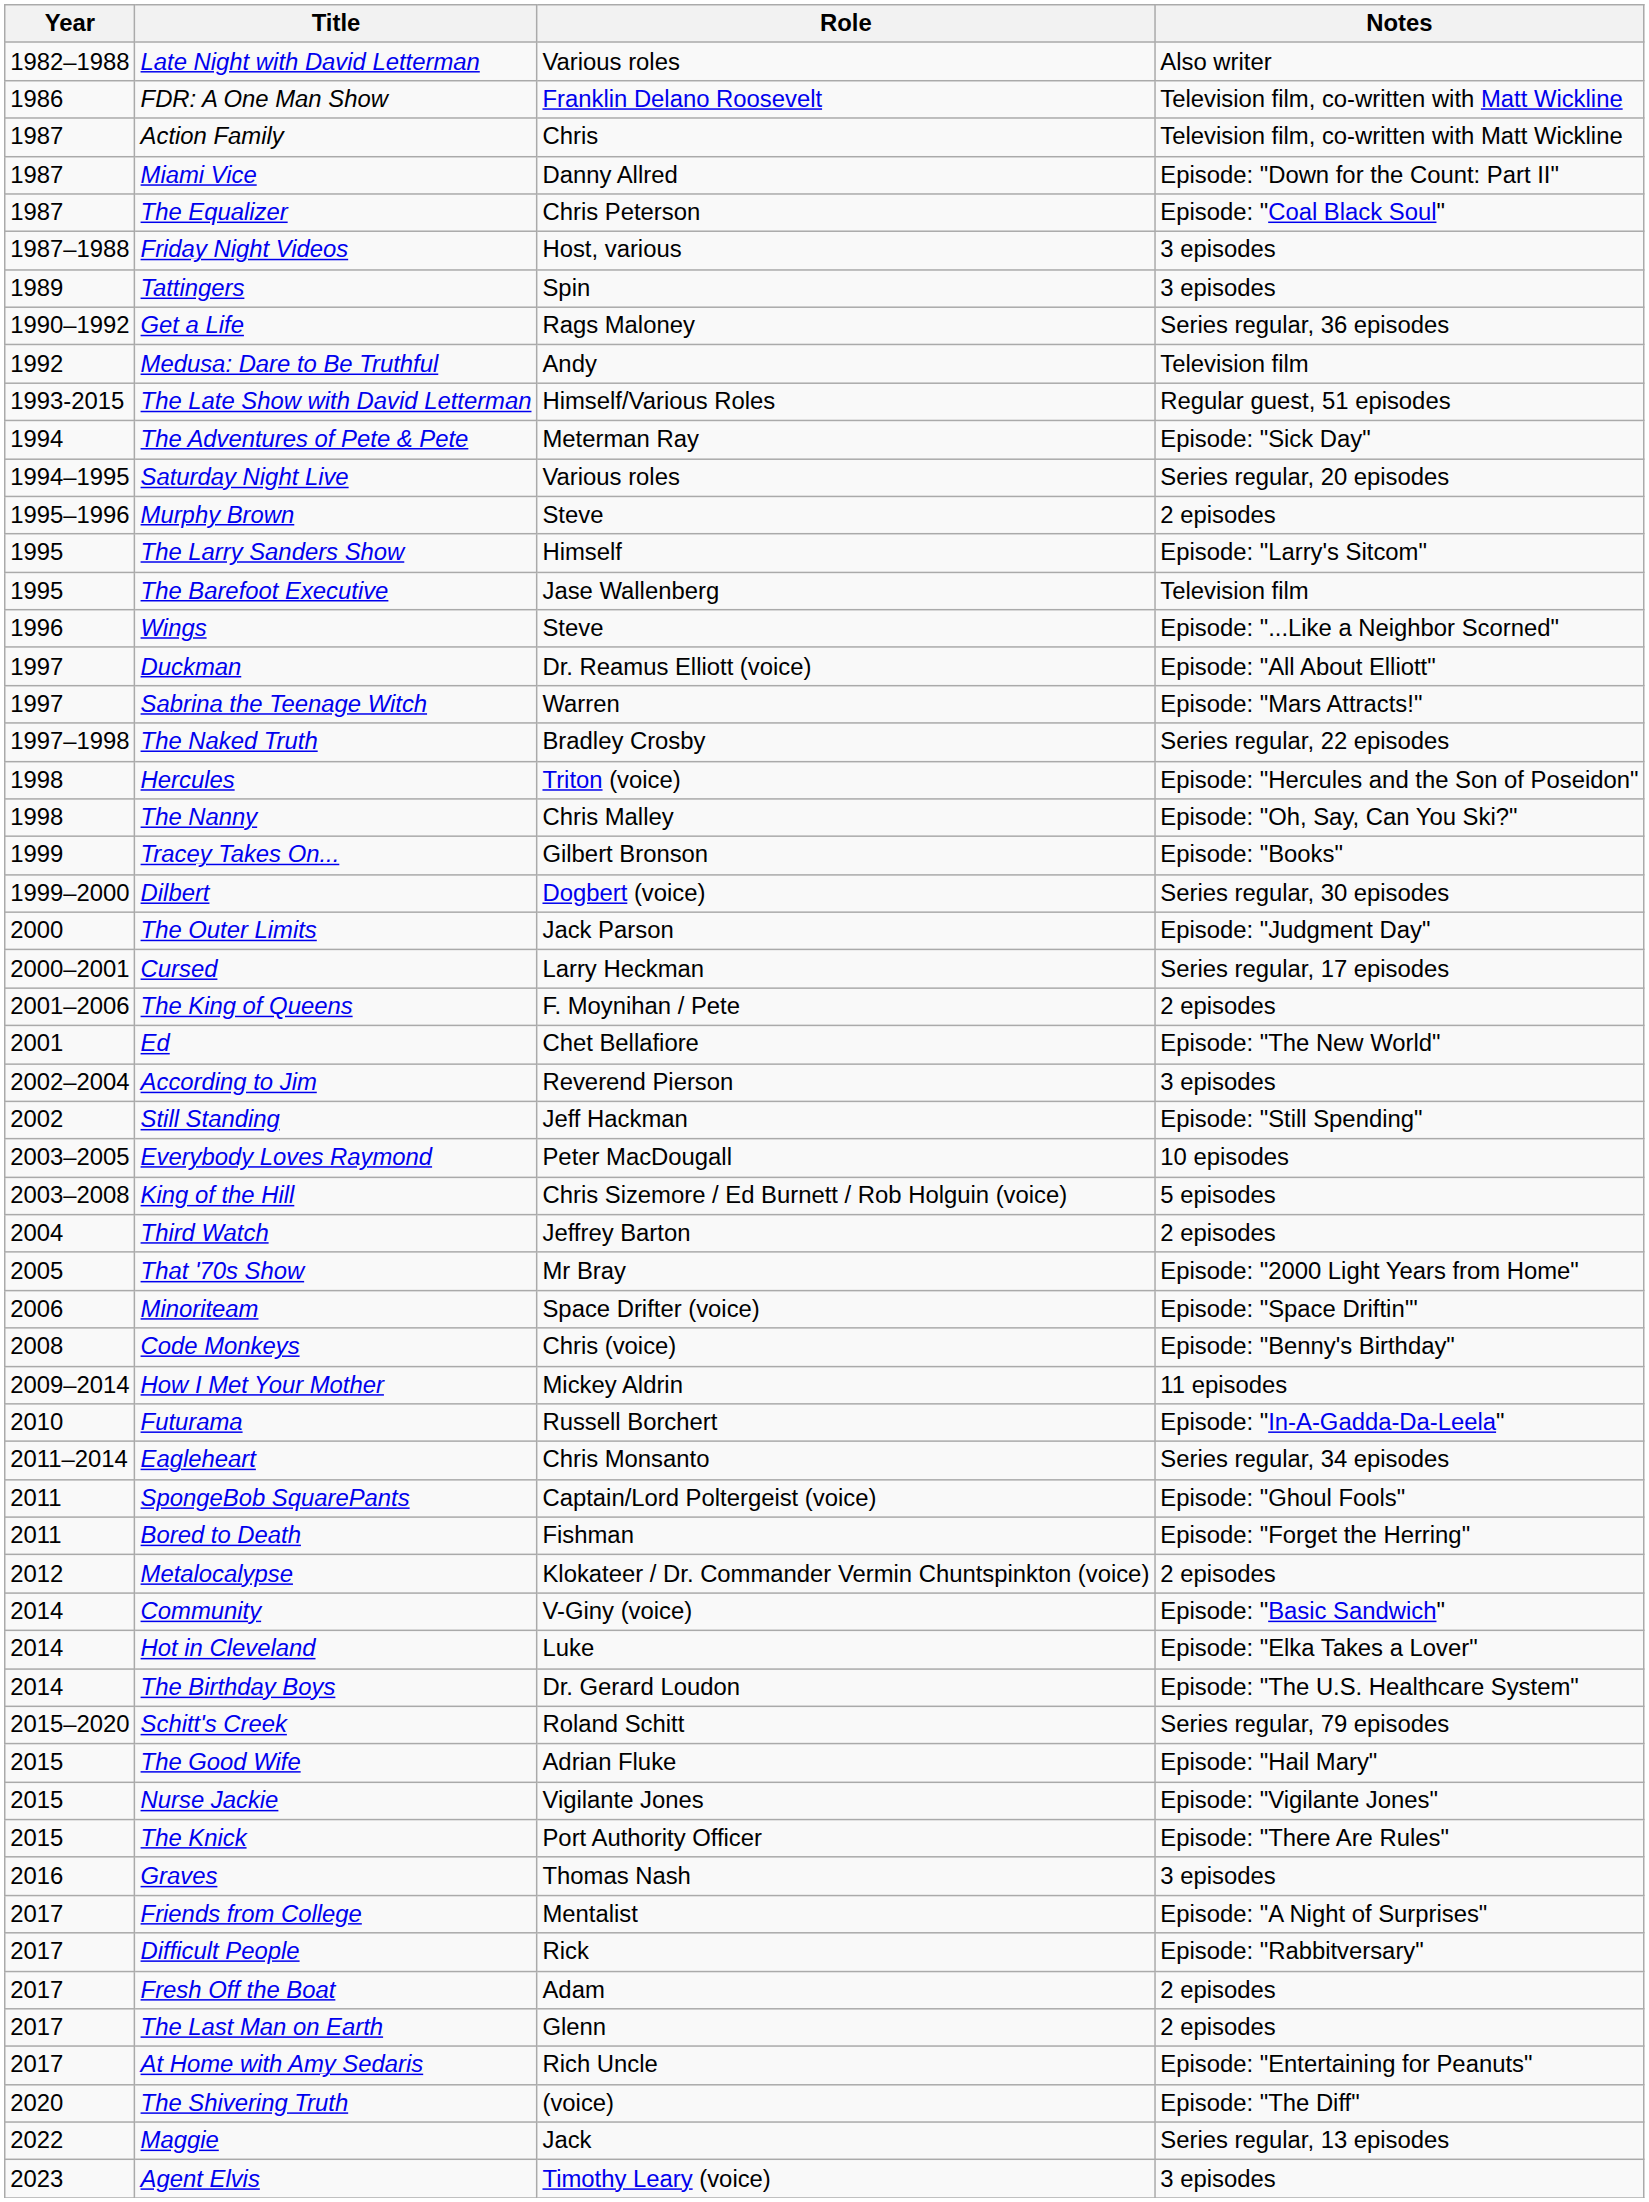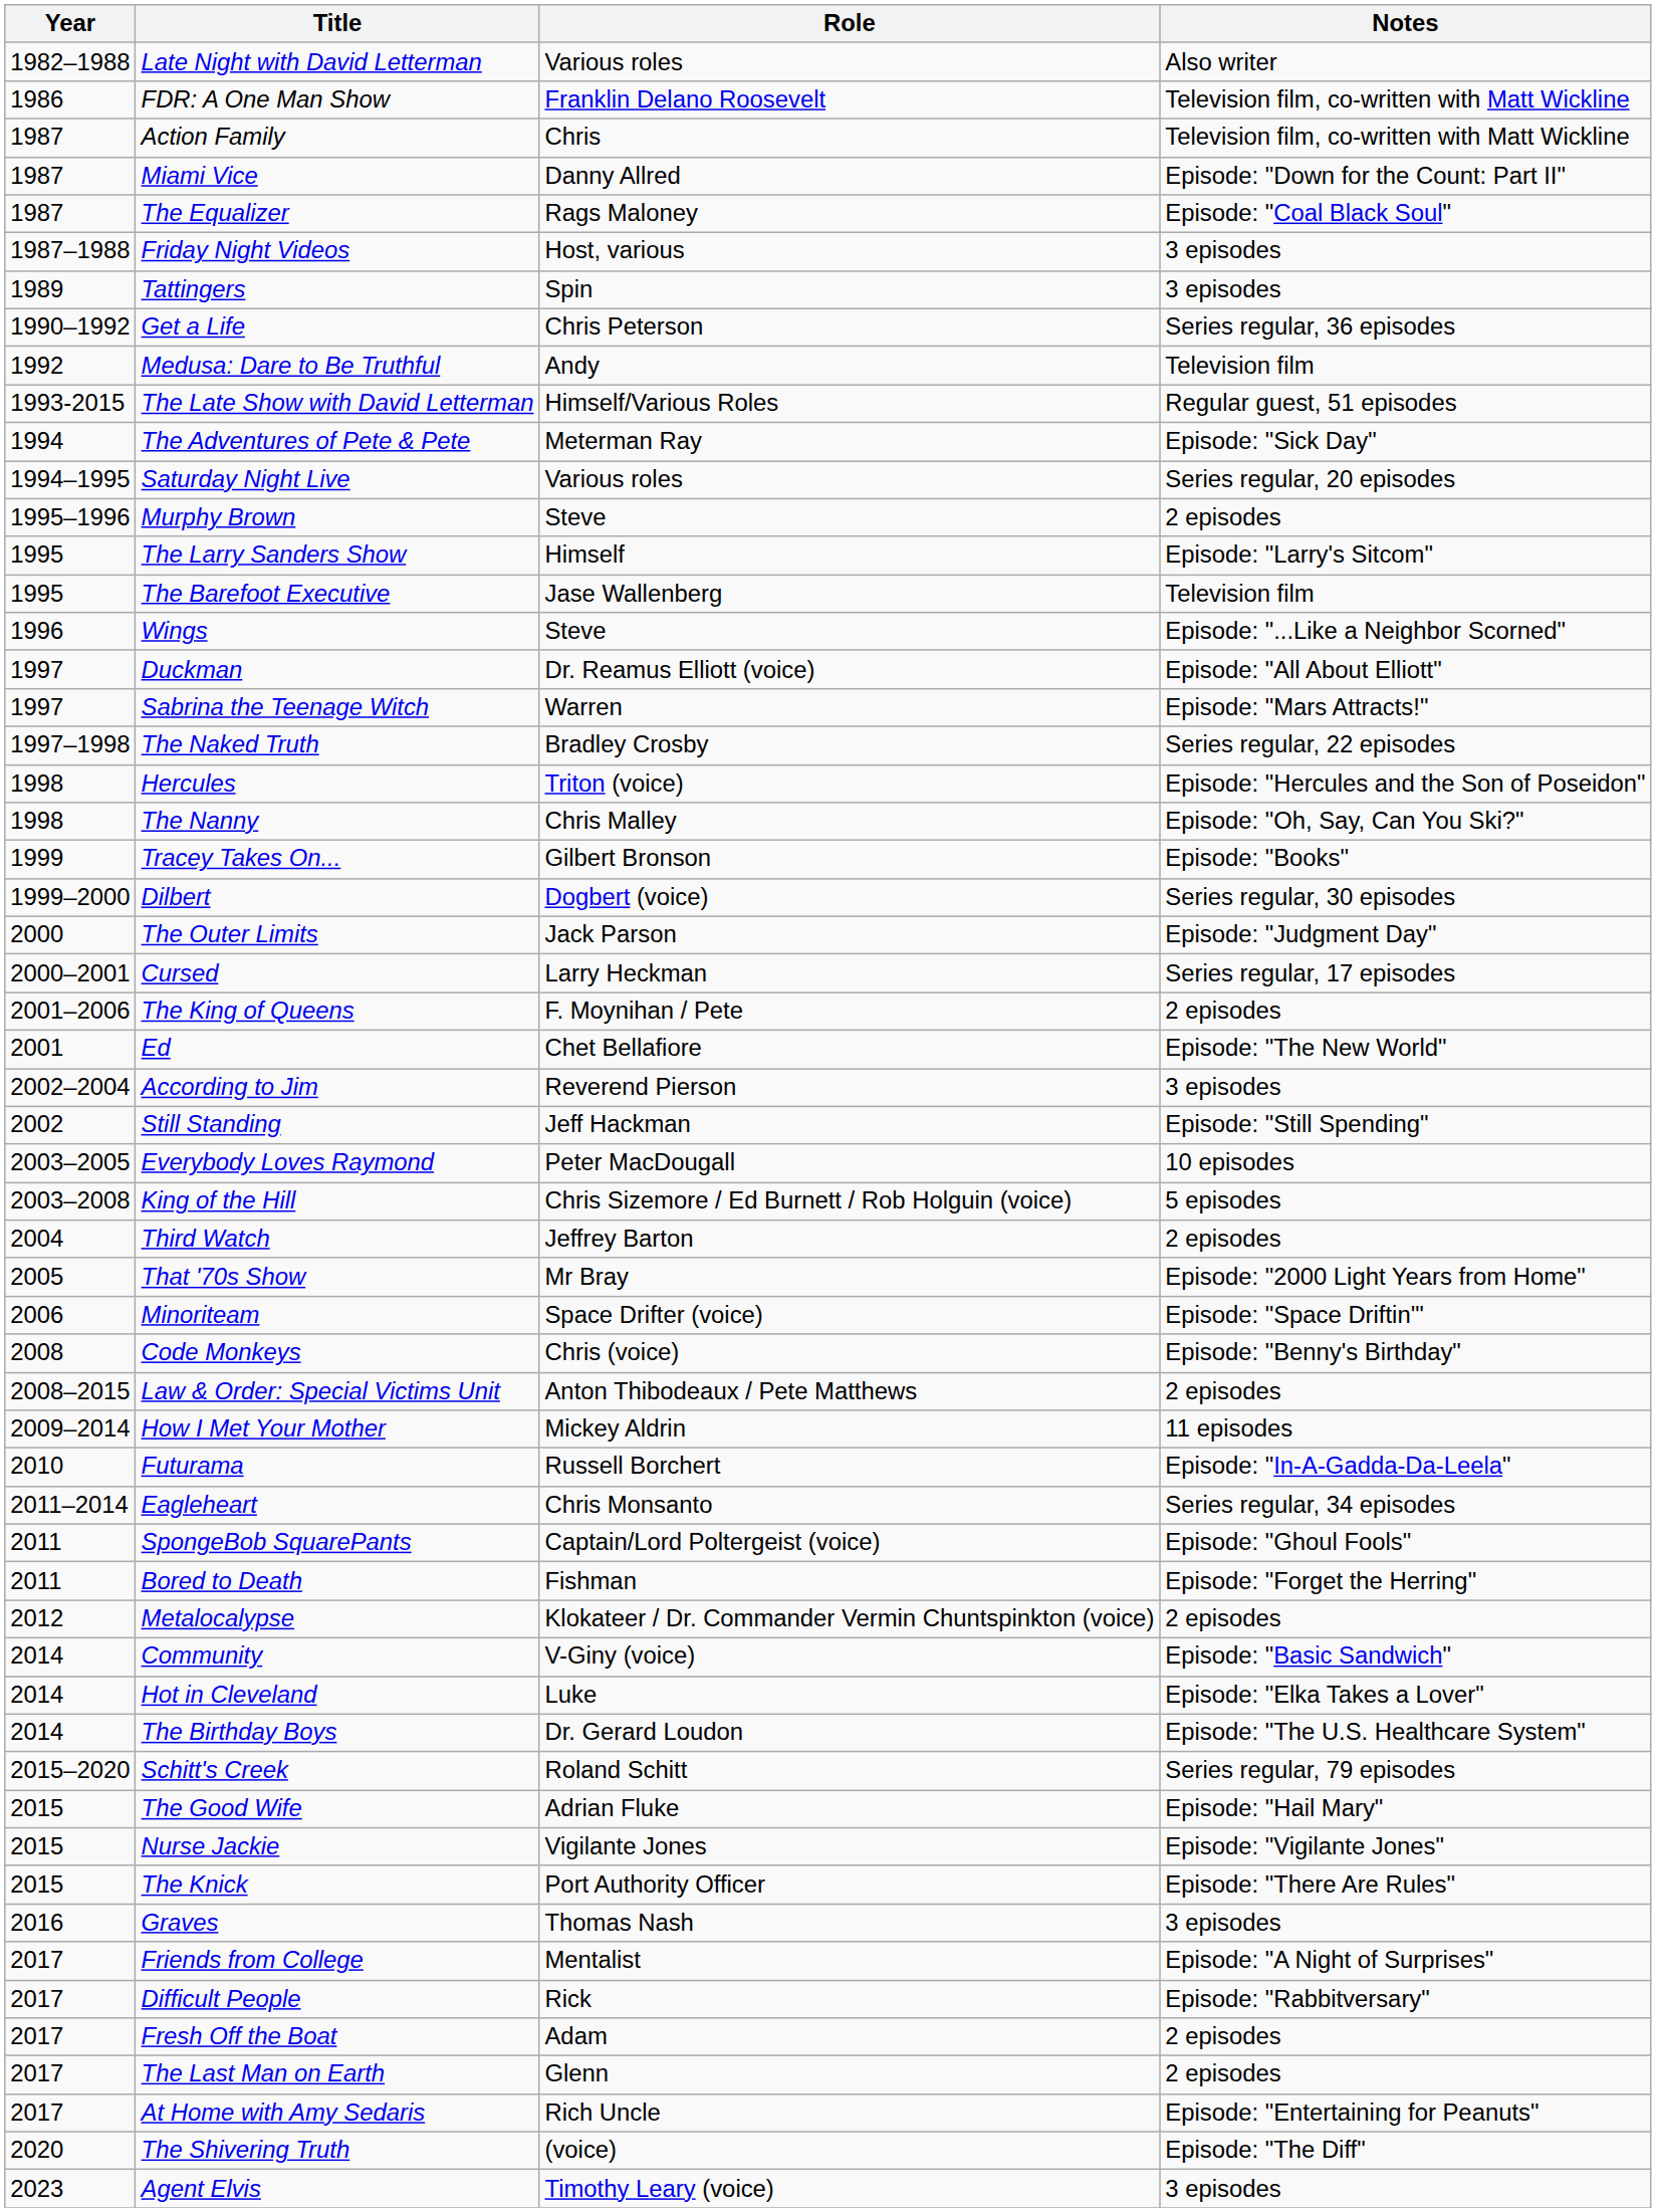 <table class="wikitable sortable">
 <tr>
 <th>Year</th>
 <th>Title</th>
 <th>Role</th>
 <th>Notes</th>
 </tr>
 <tr>
 <td>1982–1988</td>
 <td><em><a href='#'>Late Night with David Letterman</a></em></td>
 <td>Various roles</td>
 <td>Also writer</td>
 </tr>
 <tr>
 <td>1986</td>
 <td><em>FDR: A One Man Show</em></td>
 <td><a href='#'>Franklin Delano Roosevelt</a></td>
 <td>Television film, co-written with <a href='#'>Matt Wickline</a></td>
 </tr>
 <tr>
 <td>1987</td>
 <td><em>Action Family</em></td>
 <td>Chris</td>
 <td>Television film, co-written with Matt Wickline</td>
 </tr>
 <tr>
 <td>1987</td>
 <td><em><a href='#'>Miami Vice</a></em></td>
 <td>Danny Allred</td>
 <td>Episode: "Down for the Count: Part II"</td>
 </tr>
 <tr>
 <td>1987</td>
 <td><em><a href='#'>The Equalizer</a></em></td>
-<td>Chris Peterson</td>
+<td>Rags Maloney</td>
 <td>Episode: "<a href='#'>Coal Black Soul</a>"</td>
 </tr>
 <tr>
 <td>1987–1988</td>
 <td><em><a href='#'>Friday Night Videos</a></em></td>
 <td>Host, various</td>
 <td>3 episodes</td>
 </tr>
 <tr>
 <td>1989</td>
 <td><em><a href='#'>Tattingers</a></em></td>
 <td>Spin</td>
 <td>3 episodes</td>
 </tr>
 <tr>
 <td>1990–1992</td>
 <td><em><a href='#'>Get a Life</a></em></td>
-<td>Rags Maloney</td>
+<td>Chris Peterson</td>
 <td>Series regular, 36 episodes</td>
 </tr>
 <tr>
 <td>1992</td>
 <td><em><a href='#'>Medusa: Dare to Be Truthful</a></em></td>
 <td>Andy</td>
 <td>Television film</td>
 </tr>
 <tr>
 <td>1993-2015</td>
 <td><em><a href='#'>The Late Show with David Letterman</a></em></td>
 <td>Himself/Various Roles</td>
 <td>Regular guest, 51 episodes</td>
 </tr>
 <tr>
 <td>1994</td>
 <td><em><a href='#'>The Adventures of Pete & Pete</a></em></td>
 <td>Meterman Ray</td>
 <td>Episode: "Sick Day"</td>
 </tr>
 <tr>
 <td>1994–1995</td>
 <td><em><a href='#'>Saturday Night Live</a></em></td>
 <td>Various roles</td>
 <td>Series regular, 20 episodes</td>
 </tr>
 <tr>
 <td>1995–1996</td>
 <td><em><a href='#'>Murphy Brown</a></em></td>
 <td>Steve</td>
 <td>2 episodes</td>
 </tr>
 <tr>
 <td>1995</td>
 <td><em><a href='#'>The Larry Sanders Show</a></em></td>
 <td>Himself</td>
 <td>Episode: "Larry's Sitcom"</td>
 </tr>
 <tr>
 <td>1995</td>
 <td><em><a href='#'>The Barefoot Executive</a></em></td>
 <td>Jase Wallenberg</td>
 <td>Television film</td>
 </tr>
 <tr>
 <td>1996</td>
 <td><em><a href='#'>Wings</a></em></td>
 <td>Steve</td>
 <td>Episode: "...Like a Neighbor Scorned"</td>
 </tr>
 <tr>
 <td>1997</td>
 <td><em><a href='#'>Duckman</a></em></td>
 <td>Dr. Reamus Elliott (voice)</td>
 <td>Episode: "All About Elliott"</td>
 </tr>
 <tr>
 <td>1997</td>
 <td><em><a href='#'>Sabrina the Teenage Witch</a></em></td>
 <td>Warren</td>
 <td>Episode: "Mars Attracts!"</td>
 </tr>
 <tr>
 <td>1997–1998</td>
 <td><em><a href='#'>The Naked Truth</a></em></td>
 <td>Bradley Crosby</td>
 <td>Series regular, 22 episodes</td>
 </tr>
 <tr>
 <td>1998</td>
 <td><em><a href='#'>Hercules</a></em></td>
 <td><a href='#'>Triton</a> (voice)</td>
 <td>Episode: "Hercules and the Son of Poseidon"</td>
 </tr>
 <tr>
 <td>1998</td>
 <td><em><a href='#'>The Nanny</a></em></td>
 <td>Chris Malley</td>
 <td>Episode: "Oh, Say, Can You Ski?"</td>
 </tr>
 <tr>
 <td>1999</td>
 <td><em><a href='#'>Tracey Takes On...</a></em></td>
 <td>Gilbert Bronson</td>
 <td>Episode: "Books"</td>
 </tr>
 <tr>
 <td>1999–2000</td>
 <td><em><a href='#'>Dilbert</a></em></td>
 <td><a href='#'>Dogbert</a> (voice)</td>
 <td>Series regular, 30 episodes</td>
 </tr>
 <tr>
 <td>2000</td>
 <td><em><a href='#'>The Outer Limits</a></em></td>
 <td>Jack Parson</td>
 <td>Episode: "Judgment Day"</td>
 </tr>
 <tr>
 <td>2000–2001</td>
 <td><em><a href='#'>Cursed</a></em></td>
 <td>Larry Heckman</td>
 <td>Series regular, 17 episodes</td>
 </tr>
 <tr>
 <td>2001–2006</td>
 <td><em><a href='#'>The King of Queens</a></em></td>
 <td>F. Moynihan / Pete</td>
 <td>2 episodes</td>
 </tr>
 <tr>
 <td>2001</td>
 <td><em><a href='#'>Ed</a></em></td>
 <td>Chet Bellafiore</td>
 <td>Episode: "The New World"</td>
 </tr>
 <tr>
 <td>2002–2004</td>
 <td><em><a href='#'>According to Jim</a></em></td>
 <td>Reverend Pierson</td>
 <td>3 episodes</td>
 </tr>
 <tr>
 <td>2002</td>
 <td><em><a href='#'>Still Standing</a></em></td>
 <td>Jeff Hackman</td>
 <td>Episode: "Still Spending"</td>
 </tr>
 <tr>
 <td>2003–2005</td>
 <td><em><a href='#'>Everybody Loves Raymond</a></em></td>
 <td>Peter MacDougall</td>
 <td>10 episodes</td>
 </tr>
 <tr>
 <td>2003–2008</td>
 <td><em><a href='#'>King of the Hill</a></em></td>
 <td>Chris Sizemore / Ed Burnett / Rob Holguin (voice)</td>
 <td>5 episodes</td>
 </tr>
 <tr>
 <td>2004</td>
 <td><em><a href='#'>Third Watch</a></em></td>
 <td>Jeffrey Barton</td>
 <td>2 episodes</td>
 </tr>
 <tr>
 <td>2005</td>
 <td><em><a href='#'>That '70s Show</a></em></td>
 <td>Mr Bray</td>
 <td>Episode: "2000 Light Years from Home"</td>
 </tr>
 <tr>
 <td>2006</td>
 <td><em><a href='#'>Minoriteam</a></em></td>
 <td>Space Drifter (voice)</td>
 <td>Episode: "Space Driftin'"</td>
 </tr>
 <tr>
 <td>2008</td>
 <td><em><a href='#'>Code Monkeys</a></em></td>
 <td>Chris (voice)</td>
 <td>Episode: "Benny's Birthday"</td>
 </tr>
 <tr>
+<td>2008–2015</td>
+<td><em><a href='#'>Law & Order: Special Victims Unit</a></em></td>
+<td>Anton Thibodeaux / Pete Matthews</td>
+<td>2 episodes</td>
+</tr>
+<tr>
 <td>2009–2014</td>
 <td><em><a href='#'>How I Met Your Mother</a></em></td>
 <td>Mickey Aldrin</td>
 <td>11 episodes</td>
 </tr>
 <tr>
 <td>2010</td>
 <td><em><a href='#'>Futurama</a></em></td>
 <td>Russell Borchert</td>
 <td>Episode: "<a href='#'>In-A-Gadda-Da-Leela</a>"</td>
 </tr>
 <tr>
 <td>2011–2014</td>
 <td><em><a href='#'>Eagleheart</a></em></td>
 <td>Chris Monsanto</td>
 <td>Series regular, 34 episodes</td>
 </tr>
 <tr>
 <td>2011</td>
 <td><em><a href='#'>SpongeBob SquarePants</a></em></td>
 <td>Captain/Lord Poltergeist (voice)</td>
 <td>Episode: "Ghoul Fools"</td>
 </tr>
 <tr>
 <td>2011</td>
 <td><em><a href='#'>Bored to Death</a></em></td>
 <td>Fishman</td>
 <td>Episode: "Forget the Herring"</td>
 </tr>
 <tr>
 <td>2012</td>
 <td><em><a href='#'>Metalocalypse</a></em></td>
 <td>Klokateer / Dr. Commander Vermin Chuntspinkton (voice)</td>
 <td>2 episodes</td>
 </tr>
 <tr>
 <td>2014</td>
 <td><em><a href='#'>Community</a></em></td>
 <td>V-Giny (voice)</td>
 <td>Episode: "<a href='#'>Basic Sandwich</a>"</td>
 </tr>
 <tr>
 <td>2014</td>
 <td><em><a href='#'>Hot in Cleveland</a></em></td>
 <td>Luke</td>
 <td>Episode: "Elka Takes a Lover"</td>
 </tr>
 <tr>
 <td>2014</td>
 <td><em><a href='#'>The Birthday Boys</a></em></td>
 <td>Dr. Gerard Loudon</td>
 <td>Episode: "The U.S. Healthcare System"</td>
 </tr>
 <tr>
 <td>2015–2020</td>
 <td><em><a href='#'>Schitt's Creek</a></em></td>
 <td>Roland Schitt</td>
 <td>Series regular, 79 episodes</td>
 </tr>
 <tr>
 <td>2015</td>
 <td><em><a href='#'>The Good Wife</a></em></td>
 <td>Adrian Fluke</td>
 <td>Episode: "Hail Mary"</td>
 </tr>
 <tr>
 <td>2015</td>
 <td><em><a href='#'>Nurse Jackie</a></em></td>
 <td>Vigilante Jones</td>
 <td>Episode: "Vigilante Jones"</td>
 </tr>
 <tr>
 <td>2015</td>
 <td><em><a href='#'>The Knick</a></em></td>
 <td>Port Authority Officer</td>
 <td>Episode: "There Are Rules"</td>
 </tr>
 <tr>
 <td>2016</td>
 <td><em><a href='#'>Graves</a></em></td>
 <td>Thomas Nash</td>
 <td>3 episodes</td>
 </tr>
 <tr>
 <td>2017</td>
 <td><em><a href='#'>Friends from College</a></em></td>
 <td>Mentalist</td>
 <td>Episode: "A Night of Surprises"</td>
 </tr>
 <tr>
 <td>2017</td>
 <td><em><a href='#'>Difficult People</a></em></td>
 <td>Rick</td>
 <td>Episode: "Rabbitversary"</td>
 </tr>
 <tr>
 <td>2017</td>
 <td><em><a href='#'>Fresh Off the Boat</a></em></td>
 <td>Adam</td>
 <td>2 episodes</td>
 </tr>
 <tr>
 <td>2017</td>
 <td><em><a href='#'>The Last Man on Earth</a></em></td>
 <td>Glenn</td>
 <td>2 episodes</td>
 </tr>
 <tr>
 <td>2017</td>
 <td><em><a href='#'>At Home with Amy Sedaris</a></em></td>
 <td>Rich Uncle</td>
 <td>Episode: "Entertaining for Peanuts"</td>
 </tr>
 <tr>
 <td>2020</td>
 <td><em><a href='#'>The Shivering Truth</a></em></td>
 <td>(voice)</td>
 <td>Episode: "The Diff"</td>
 </tr>
 <tr>
-<td>2022</td>
-<td><em><a href='#'>Maggie</a></em></td>
-<td>Jack</td>
-<td>Series regular, 13 episodes</td>
-</tr>
-<tr>
 <td>2023</td>
 <td><em><a href='#'>Agent Elvis</a></em></td>
 <td><a href='#'>Timothy Leary</a> (voice)</td>
 <td>3 episodes</td>
 </tr>
 </table>
